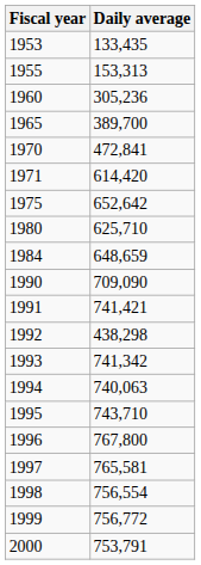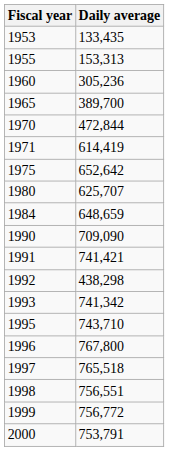 <table class="wikitable">
 <tr>
 <th>Fiscal year</th>
 <th>Daily average</th>
 </tr>
 <tr>
 <td>1953</td>
 <td>133,435</td>
 </tr>
 <tr>
 <td>1955</td>
 <td>153,313</td>
 </tr>
 <tr>
 <td>1960</td>
 <td>305,236</td>
 </tr>
 <tr>
 <td>1965</td>
 <td>389,700</td>
 </tr>
 <tr>
 <td>1970</td>
-<td>472,841</td>
+<td>472,844</td>
 </tr>
 <tr>
 <td>1971</td>
-<td>614,420</td>
+<td>614,419</td>
 </tr>
 <tr>
 <td>1975</td>
 <td>652,642</td>
 </tr>
 <tr>
 <td>1980</td>
-<td>625,710</td>
+<td>625,707</td>
 </tr>
 <tr>
 <td>1984</td>
 <td>648,659</td>
 </tr>
 <tr>
 <td>1990</td>
 <td>709,090</td>
 </tr>
 <tr>
 <td>1991</td>
 <td>741,421</td>
 </tr>
 <tr>
 <td>1992</td>
 <td>438,298</td>
 </tr>
 <tr>
 <td>1993</td>
 <td>741,342</td>
 </tr>
 <tr>
-<td>1994</td>
-<td>740,063</td>
-</tr>
-<tr>
 <td>1995</td>
 <td>743,710</td>
 </tr>
 <tr>
 <td>1996</td>
 <td>767,800</td>
 </tr>
 <tr>
 <td>1997</td>
-<td>765,581</td>
+<td>765,518</td>
 </tr>
 <tr>
 <td>1998</td>
-<td>756,554</td>
+<td>756,551</td>
 </tr>
 <tr>
 <td>1999</td>
 <td>756,772</td>
 </tr>
 <tr>
 <td>2000</td>
 <td>753,791</td>
 </tr>
 </table>
